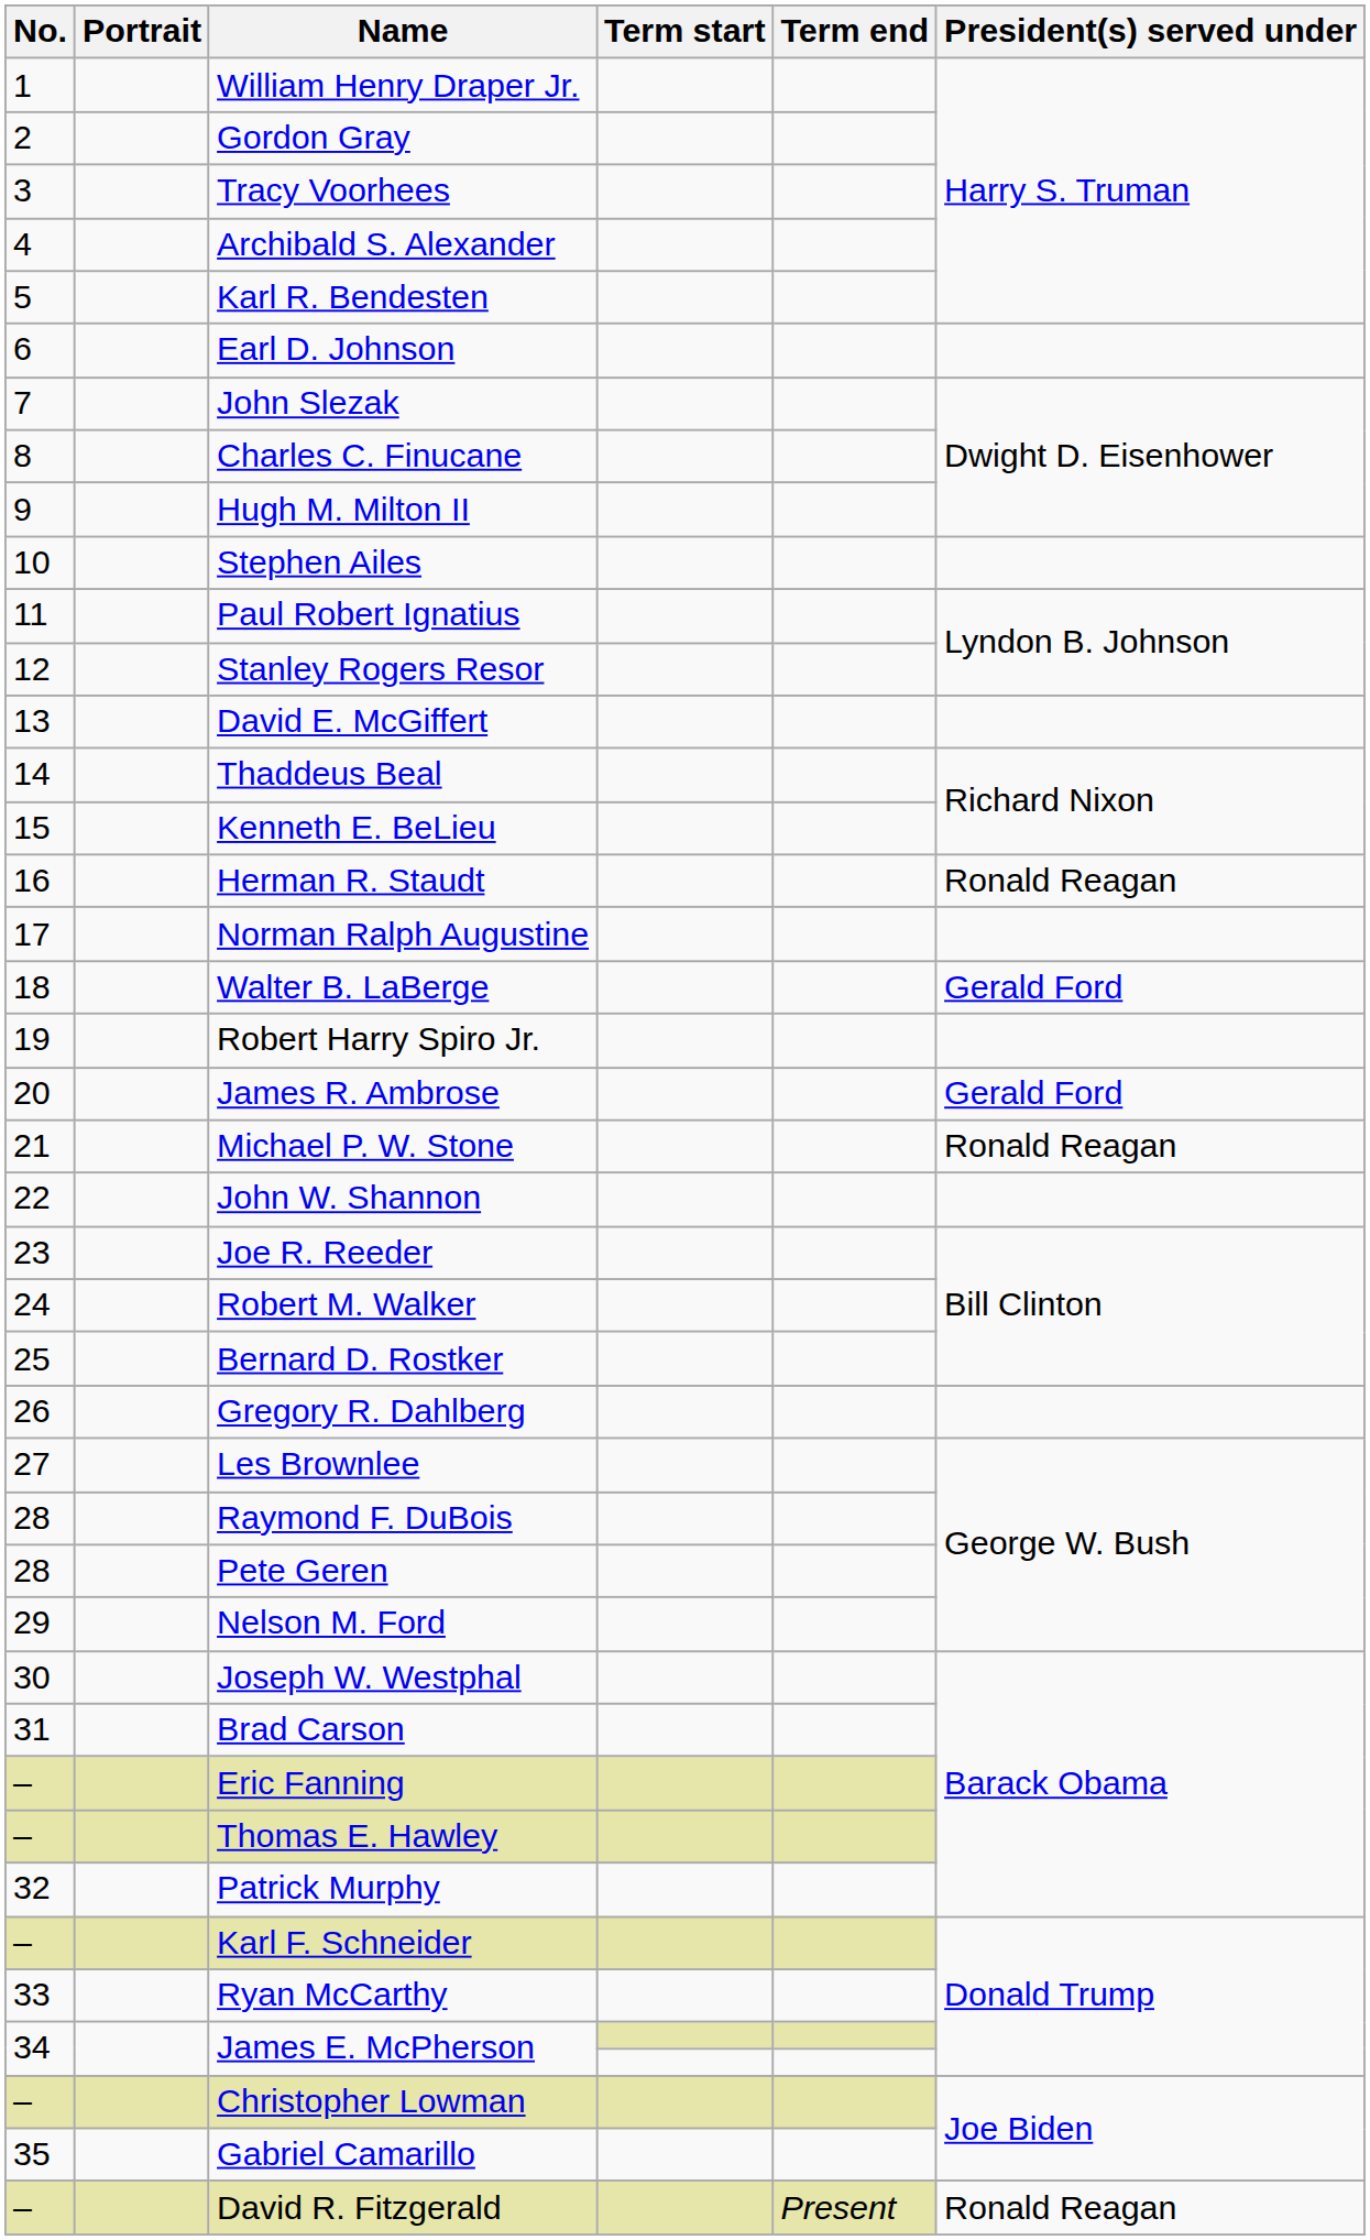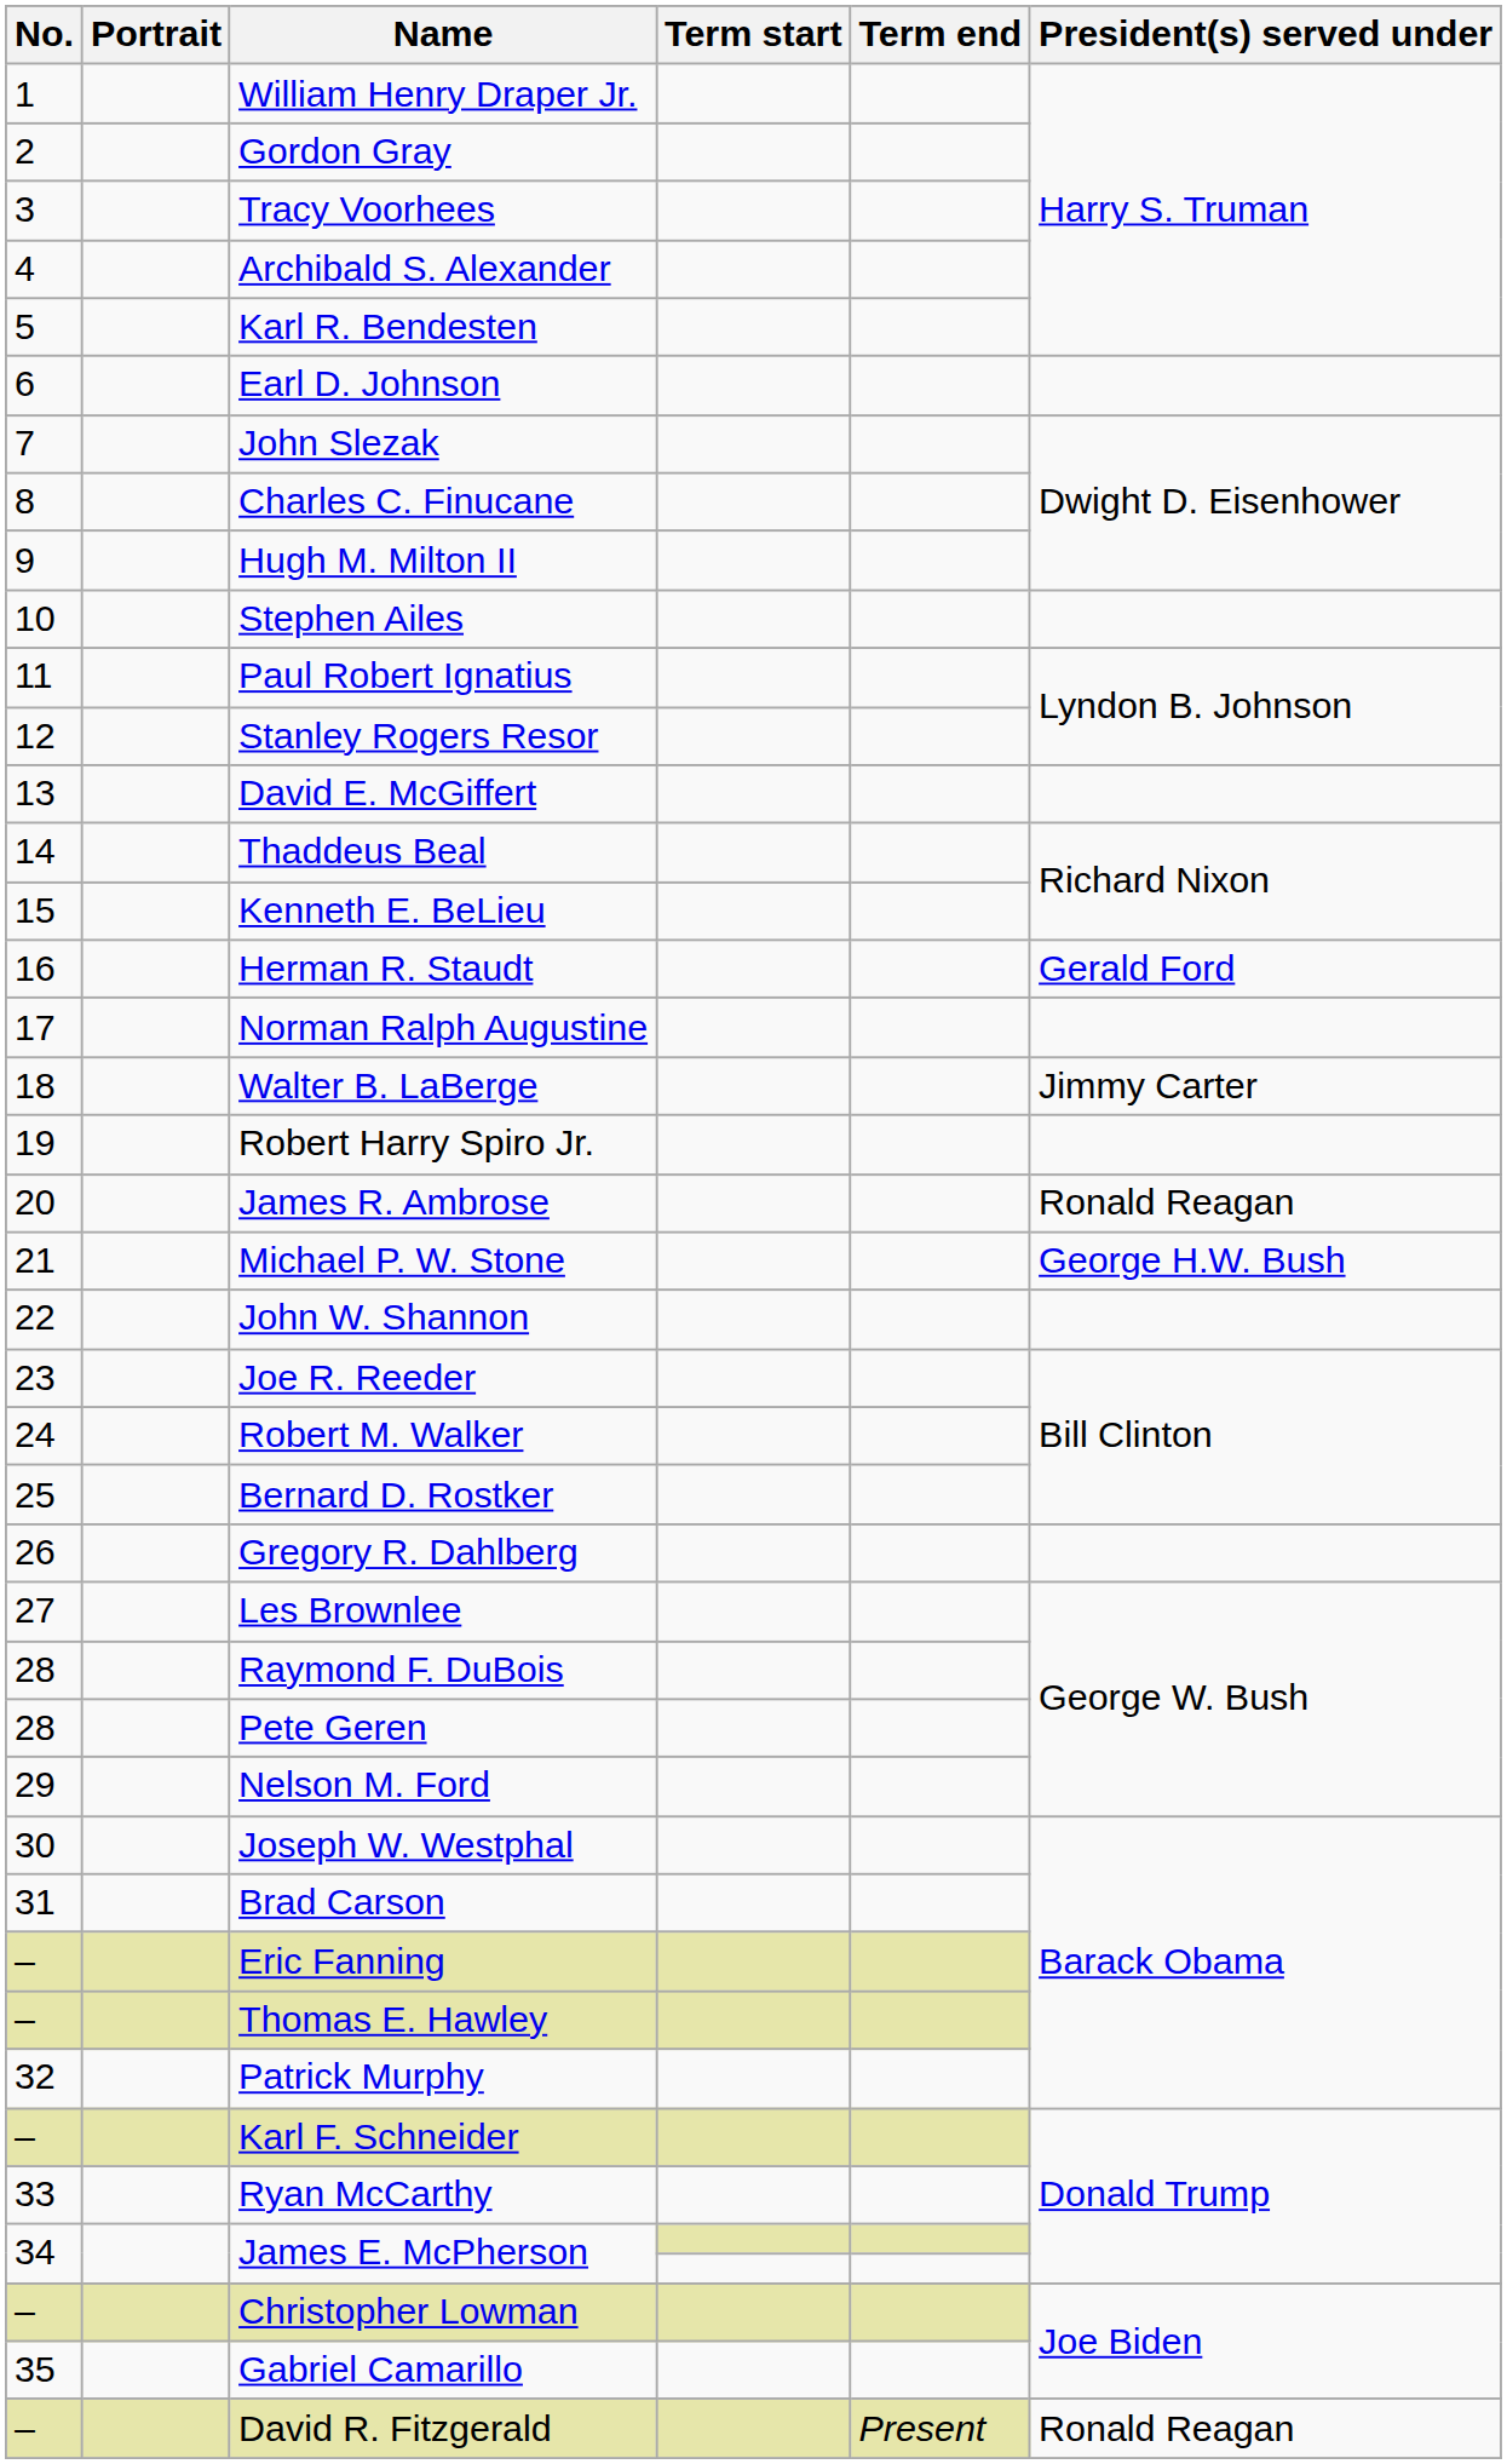 <table class="wikitable sortable">
 <tr>
 <th>No.</th>
 <th>Portrait</th>
 <th>Name</th>
 <th>Term start</th>
 <th>Term end</th>
 <th>President(s) served under</th>
 </tr>
 <tr>
 <td>1</td>
 <td></td>
 <td><a href='#'>William Henry Draper Jr.</a></td>
 <td></td>
 <td></td>
 <td rowspan="5"><a href='#'>Harry S. Truman</a></td>
 </tr>
 <tr>
 <td>2</td>
 <td></td>
 <td><a href='#'>Gordon Gray</a></td>
 <td></td>
 <td></td>
 </tr>
 <tr>
 <td>3</td>
 <td></td>
 <td><a href='#'>Tracy Voorhees</a></td>
 <td></td>
 <td></td>
 </tr>
 <tr>
 <td>4</td>
 <td></td>
 <td><a href='#'>Archibald S. Alexander</a></td>
 <td></td>
 <td></td>
 </tr>
 <tr>
 <td>5</td>
 <td></td>
 <td><a href='#'>Karl R. Bendesten</a></td>
 <td></td>
 <td></td>
 </tr>
 <tr>
 <td>6</td>
 <td></td>
 <td><a href='#'>Earl D. Johnson</a></td>
 <td></td>
 <td></td>
 <td></td>
 </tr>
 <tr>
 <td>7</td>
 <td></td>
 <td><a href='#'>John Slezak</a></td>
 <td></td>
 <td></td>
 <td rowspan="3">Dwight D. Eisenhower</td>
 </tr>
 <tr>
 <td>8</td>
 <td></td>
 <td><a href='#'>Charles C. Finucane</a></td>
 <td></td>
 <td></td>
 </tr>
 <tr>
 <td>9</td>
 <td></td>
 <td><a href='#'>Hugh M. Milton II</a></td>
 <td></td>
 <td></td>
 </tr>
 <tr>
 <td>10</td>
 <td></td>
 <td><a href='#'>Stephen Ailes</a></td>
 <td></td>
 <td></td>
 <td></td>
 </tr>
 <tr>
 <td>11</td>
 <td></td>
 <td><a href='#'>Paul Robert Ignatius</a></td>
 <td></td>
 <td></td>
 <td rowspan="2">Lyndon B. Johnson</td>
 </tr>
 <tr>
 <td>12</td>
 <td></td>
 <td><a href='#'>Stanley Rogers Resor</a></td>
 <td></td>
 <td></td>
 </tr>
 <tr>
 <td>13</td>
 <td></td>
 <td><a href='#'>David E. McGiffert</a></td>
 <td></td>
 <td></td>
 <td></td>
 </tr>
 <tr>
 <td>14</td>
 <td></td>
 <td><a href='#'>Thaddeus Beal</a></td>
 <td></td>
 <td></td>
 <td rowspan="2">Richard Nixon</td>
 </tr>
 <tr>
 <td>15</td>
 <td></td>
 <td><a href='#'>Kenneth E. BeLieu</a></td>
 <td></td>
 <td></td>
 </tr>
 <tr>
 <td>16</td>
 <td></td>
 <td><a href='#'>Herman R. Staudt</a></td>
 <td></td>
 <td></td>
-<td>Ronald Reagan</td>
+<td><a href='#'>Gerald Ford</a></td>
 </tr>
 <tr>
 <td>17</td>
 <td></td>
 <td><a href='#'>Norman Ralph Augustine</a></td>
 <td></td>
 <td></td>
 <td></td>
 </tr>
 <tr>
 <td>18</td>
 <td></td>
 <td><a href='#'>Walter B. LaBerge</a></td>
 <td></td>
 <td></td>
-<td><a href='#'>Gerald Ford</a></td>
+<td>Jimmy Carter</td>
 </tr>
 <tr>
 <td>19</td>
 <td></td>
 <td>Robert Harry Spiro Jr.</td>
 <td></td>
 <td></td>
 <td></td>
 </tr>
 <tr>
 <td>20</td>
 <td></td>
 <td><a href='#'>James R. Ambrose</a></td>
 <td></td>
 <td></td>
-<td><a href='#'>Gerald Ford</a></td>
+<td>Ronald Reagan</td>
 </tr>
 <tr>
 <td>21</td>
 <td></td>
 <td><a href='#'>Michael P. W. Stone</a></td>
 <td></td>
 <td></td>
-<td>Ronald Reagan</td>
+<td><a href='#'>George H.W. Bush</a></td>
 </tr>
 <tr>
 <td>22</td>
 <td></td>
 <td><a href='#'>John W. Shannon</a></td>
 <td></td>
 <td></td>
 <td></td>
 </tr>
 <tr>
 <td>23</td>
 <td></td>
 <td><a href='#'>Joe R. Reeder</a></td>
 <td></td>
 <td></td>
 <td rowspan="3">Bill Clinton</td>
 </tr>
 <tr>
 <td>24</td>
 <td></td>
 <td><a href='#'>Robert M. Walker</a></td>
 <td></td>
 <td></td>
 </tr>
 <tr>
 <td>25</td>
 <td></td>
 <td><a href='#'>Bernard D. Rostker</a></td>
 <td></td>
 <td></td>
 </tr>
 <tr>
 <td>26</td>
 <td></td>
 <td><a href='#'>Gregory R. Dahlberg</a></td>
 <td></td>
 <td></td>
 <td></td>
 </tr>
 <tr>
 <td>27</td>
 <td></td>
 <td><a href='#'>Les Brownlee</a></td>
 <td></td>
 <td></td>
 <td rowspan="4">George W. Bush</td>
 </tr>
 <tr>
 <td>28</td>
 <td></td>
 <td><a href='#'>Raymond F. DuBois</a></td>
 <td></td>
 <td></td>
 </tr>
 <tr>
 <td>28</td>
 <td></td>
 <td><a href='#'>Pete Geren</a></td>
 <td></td>
 <td></td>
 </tr>
 <tr>
 <td>29</td>
 <td></td>
 <td><a href='#'>Nelson M. Ford</a></td>
 <td></td>
 <td></td>
 </tr>
 <tr>
 <td>30</td>
 <td></td>
 <td><a href='#'>Joseph W. Westphal</a></td>
 <td></td>
 <td></td>
 <td rowspan="5"><a href='#'>Barack Obama</a></td>
 </tr>
 <tr>
 <td>31</td>
 <td></td>
 <td><a href='#'>Brad Carson</a></td>
 <td></td>
 <td></td>
 </tr>
 <tr>
 <td bgcolor="#e6e6aa">–</td>
 <td bgcolor="#e6e6aa"></td>
 <td bgcolor="#e6e6aa"><a href='#'>Eric Fanning</a> </td>
 <td bgcolor="#e6e6aa"></td>
 <td bgcolor="#e6e6aa"></td>
 </tr>
 <tr>
 <td bgcolor="#e6e6aa">–</td>
 <td bgcolor="#e6e6aa"></td>
 <td bgcolor="#e6e6aa"><a href='#'>Thomas E. Hawley</a> </td>
 <td bgcolor="#e6e6aa"></td>
 <td bgcolor="#e6e6aa"></td>
 </tr>
 <tr>
 <td>32</td>
 <td></td>
 <td><a href='#'>Patrick Murphy</a></td>
 <td></td>
 <td></td>
 </tr>
 <tr>
 <td bgcolor="#e6e6aa">–</td>
 <td bgcolor="#e6e6aa"></td>
 <td bgcolor="#e6e6aa"><a href='#'>Karl F. Schneider</a> </td>
 <td bgcolor="#e6e6aa"></td>
 <td bgcolor="#e6e6aa"></td>
 <td rowspan="4"><a href='#'>Donald Trump</a></td>
 </tr>
 <tr>
 <td>33</td>
 <td></td>
 <td><a href='#'>Ryan McCarthy</a></td>
 <td></td>
 <td><br></td>
 </tr>
 <tr>
 <td rowspan="2">34</td>
 <td rowspan="2"></td>
 <td rowspan="2"><a href='#'>James E. McPherson</a></td>
 <td bgcolor="#e6e6aa"> </td>
 <td bgcolor="#e6e6aa"> </td>
 </tr>
 <tr>
 <td></td>
 <td></td>
 </tr>
 <tr>
 <td bgcolor="#e6e6aa">–</td>
 <td bgcolor="#e6e6aa"></td>
 <td bgcolor="#e6e6aa"><a href='#'>Christopher Lowman</a> </td>
 <td bgcolor="#e6e6aa"></td>
 <td bgcolor="#e6e6aa"></td>
 <td rowspan="2"><a href='#'>Joe Biden</a></td>
 </tr>
 <tr>
 <td>35</td>
 <td></td>
 <td><a href='#'>Gabriel Camarillo</a></td>
 <td></td>
 <td></td>
 </tr>
 <tr>
 <td bgcolor="#e6e6aa">–</td>
 <td bgcolor="#e6e6aa"></td>
 <td bgcolor="#e6e6aa">David R. Fitzgerald </td>
 <td bgcolor="#e6e6aa"></td>
 <td bgcolor="#e6e6aa"><em>Present</em></td>
 <td>Ronald Reagan</td>
 </tr>
 <tr>
 </tr>
 </table>
